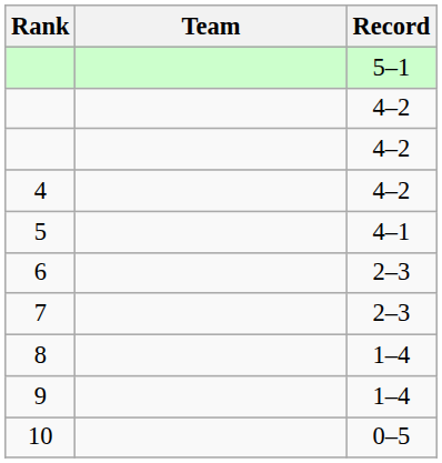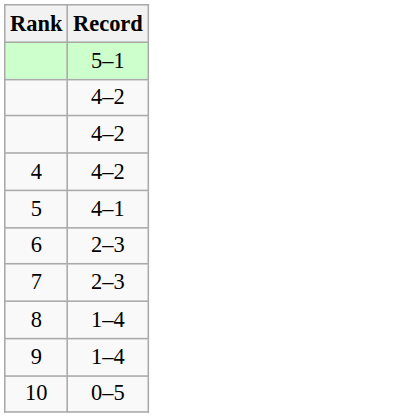 <table class="wikitable" style="font-size:90%;">
 <tr>
 <th>Rank</th>
-<th width=150px>Team</th>
 <th>Record</th>
 </tr>
 <tr bgcolor=ccffcc>
 <td align=center></td>
-<td></td>
 <td align=center>5–1</td>
 </tr>
 <tr>
 <td align=center></td>
-<td></td>
 <td align=center>4–2</td>
 </tr>
 <tr>
 <td align=center></td>
-<td></td>
 <td align=center>4–2</td>
 </tr>
 <tr>
 <td align=center>4</td>
-<td></td>
 <td align=center>4–2</td>
 </tr>
 <tr>
 <td align=center>5</td>
-<td></td>
 <td align=center>4–1</td>
 </tr>
 <tr>
 <td align=center>6</td>
-<td></td>
 <td align=center>2–3</td>
 </tr>
 <tr>
 <td align=center>7</td>
-<td></td>
 <td align=center>2–3</td>
 </tr>
 <tr>
 <td align=center>8</td>
-<td></td>
 <td align=center>1–4</td>
 </tr>
 <tr>
 <td align=center>9</td>
-<td></td>
 <td align=center>1–4</td>
 </tr>
 <tr>
 <td align=center>10</td>
-<td></td>
 <td align=center>0–5</td>
 </tr>
 </table>
